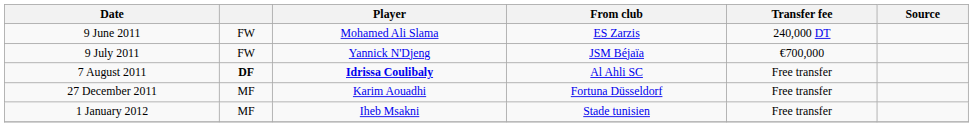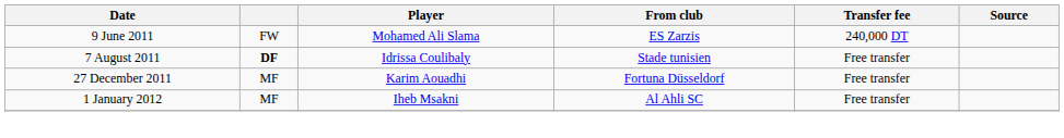 <table class="wikitable sortable" style="width:70%; text-align:center; font-size:85%; text-align:centre;">
 <tr>
 <th><strong>Date</strong></th>
 <th><strong></strong></th>
 <th><strong>Player</strong></th>
 <th><strong>From club</strong></th>
 <th><strong>Transfer fee</strong></th>
 <th><strong>Source</strong></th>
 </tr>
 <tr>
 <td>9 June 2011</td>
 <td>FW</td>
 <td> <a href='#'>Mohamed Ali Slama</a></td>
 <td><a href='#'>ES Zarzis</a></td>
 <td>240,000 <a href='#'>DT</a></td>
 <td></td>
 </tr>
 <tr>
-<td>9 July 2011</td>
-<td>FW</td>
-<td> <a href='#'>Yannick N'Djeng</a></td>
-<td> <a href='#'>JSM Béjaïa</a></td>
-<td>€700,000</td>
-<td></td>
-</tr>
-<tr>
 <td>7 August 2011</td>
 <td><strong>DF</strong></td>
-<td><strong> <a href='#'>Idrissa Coulibaly</a></strong></td>
-<td> <a href='#'>Al Ahli SC</a></td>
+<td> <a href='#'>Idrissa Coulibaly</a></td>
+<td><a href='#'>Stade tunisien</a></td>
 <td>Free transfer</td>
 <td></td>
 </tr>
 <tr>
 <td>27 December 2011</td>
 <td>MF</td>
 <td> <a href='#'>Karim Aouadhi</a></td>
 <td> <a href='#'>Fortuna Düsseldorf</a></td>
 <td>Free transfer</td>
 <td></td>
 </tr>
 <tr>
 <td>1 January 2012</td>
 <td>MF</td>
 <td> <a href='#'>Iheb Msakni</a></td>
-<td><a href='#'>Stade tunisien</a></td>
+<td> <a href='#'>Al Ahli SC</a></td>
 <td>Free transfer</td>
 <td></td>
 </tr>
 <tr>
 </tr>
 </table>
